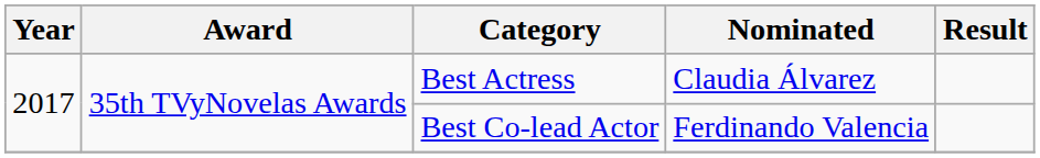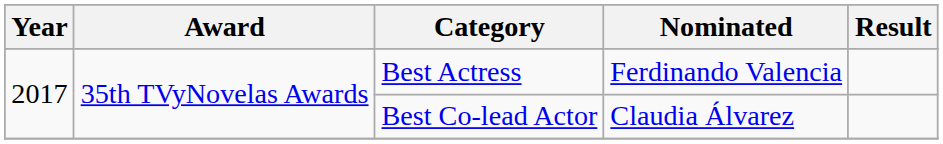 <table class="wikitable plainrowheaders">
 <tr>
 <th scope="col">Year</th>
 <th scope="col">Award</th>
 <th scope="col">Category</th>
 <th scope="col">Nominated</th>
 <th scope="col">Result</th>
 </tr>
 <tr>
 <td rowspan="2">2017</td>
 <td rowspan="2"><a href='#'>35th TVyNovelas Awards</a></td>
 <td><a href='#'>Best Actress</a></td>
-<td><a href='#'>Claudia Álvarez</a></td>
+<td><a href='#'>Ferdinando Valencia</a></td>
 <td></td>
 </tr>
 <tr>
 <td><a href='#'>Best Co-lead Actor</a></td>
-<td><a href='#'>Ferdinando Valencia</a></td>
+<td><a href='#'>Claudia Álvarez</a></td>
 <td></td>
 </tr>
 <tr>
 </tr>
 </table>
